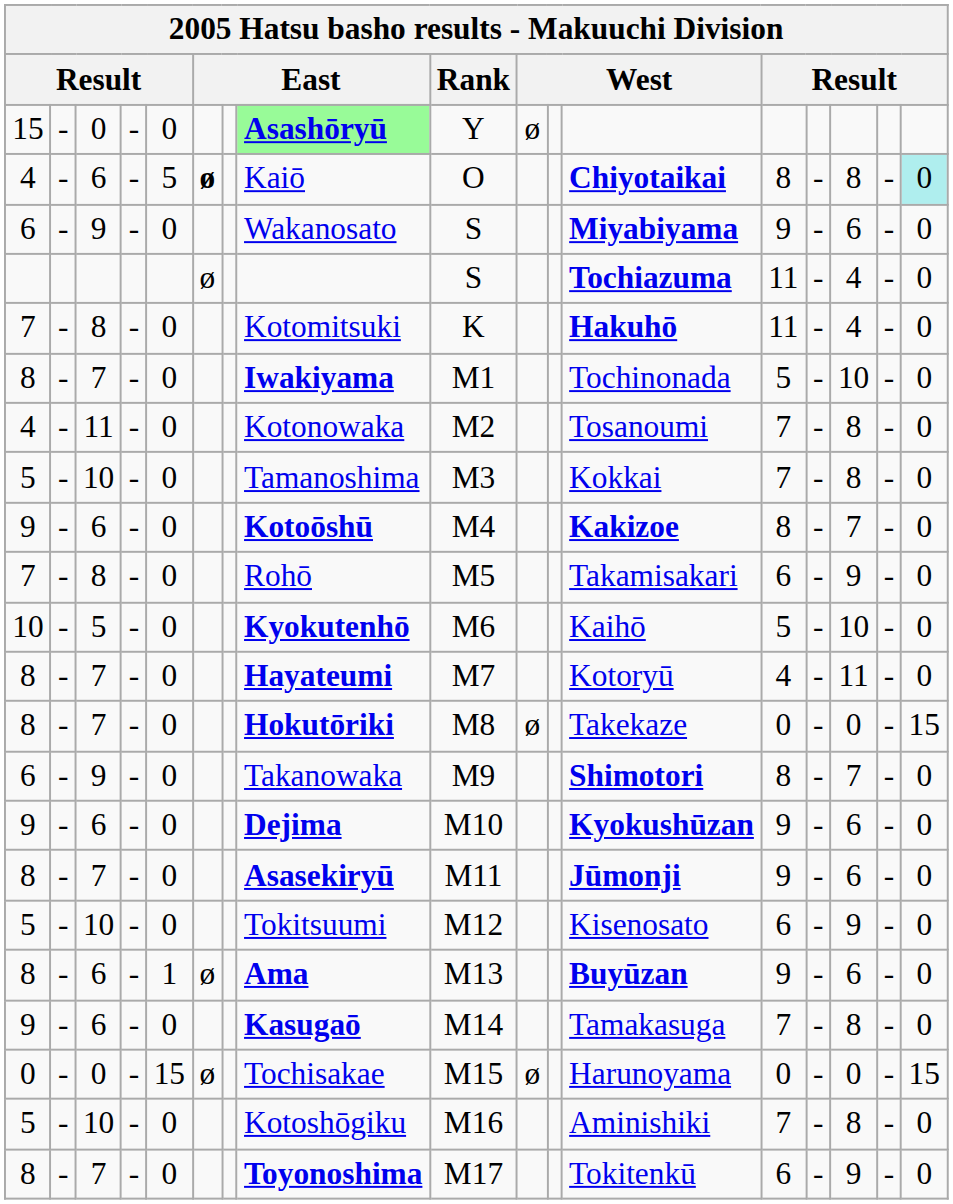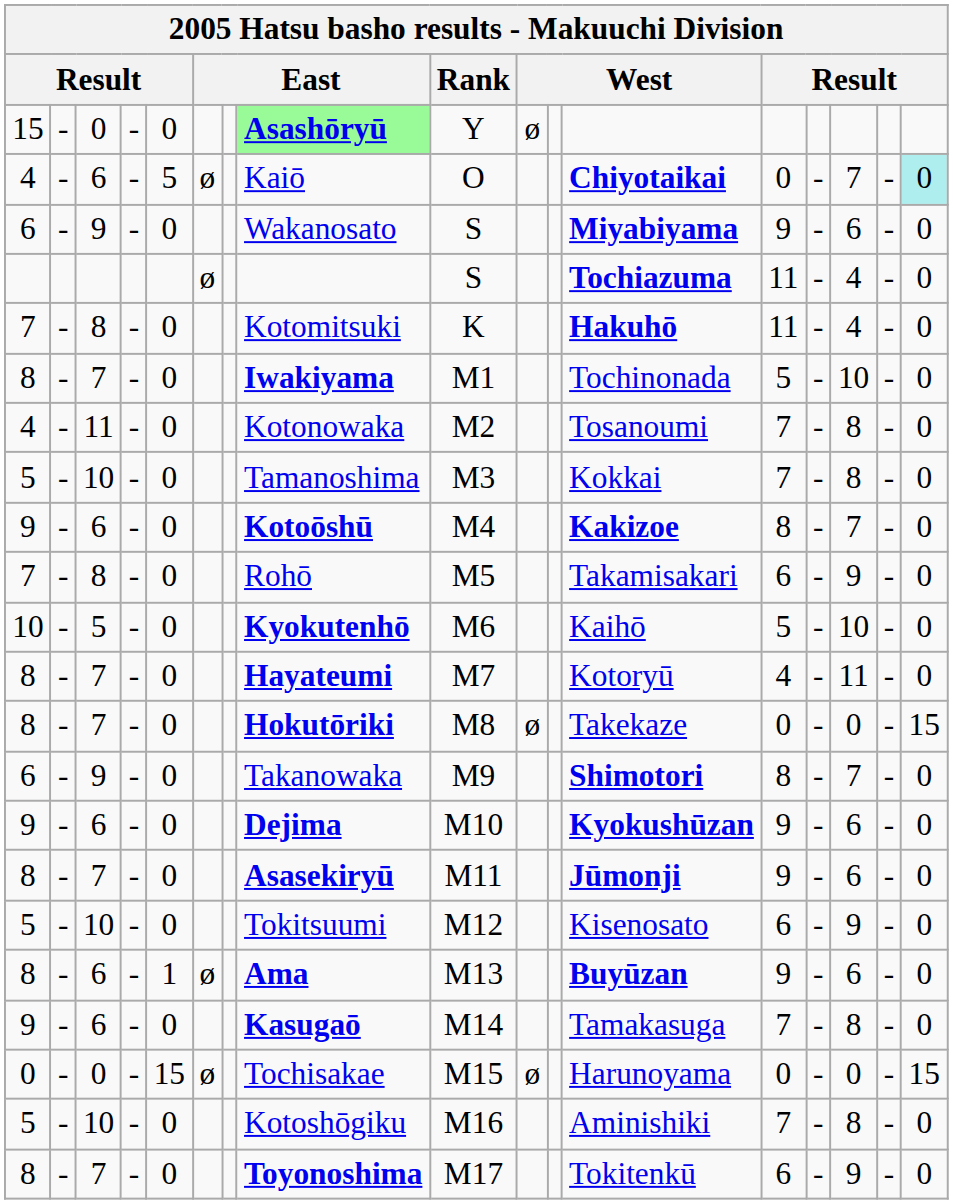 <table class="wikitable">
 <tr>
 <th colspan="17">2005 Hatsu basho results - Makuuchi Division</th>
 </tr>
 <tr>
 <th colspan="5">Result</th>
 <th colspan="3">East</th>
 <th>Rank</th>
 <th colspan="3">West</th>
 <th colspan="5">Result</th>
 </tr>
 <tr>
 <td align=center>15</td>
 <td align=center>-</td>
 <td align=center>0</td>
 <td align=center>-</td>
 <td align=center>0</td>
 <td align=center></td>
 <td align=center></td>
 <td style="background: PaleGreen;"><strong><a href='#'>Asashōryū</a></strong></td>
 <td align=center>Y</td>
 <td align=center>ø</td>
 <td align=center></td>
 <td></td>
 <td align=center></td>
 <td align=center></td>
 <td align=center></td>
 <td align=center></td>
 <td align=center></td>
 </tr>
 <tr>
 <td align=center>4</td>
 <td align=center>-</td>
 <td align=center>6</td>
 <td align=center>-</td>
 <td align=center>5</td>
-<td align=center><strong>ø</strong></td>
+<td align=center>ø</td>
 <td align=center></td>
 <td><a href='#'>Kaiō</a></td>
 <td align=center>O</td>
 <td align=center></td>
 <td align=center></td>
 <td><strong><a href='#'>Chiyotaikai</a></strong></td>
-<td align=center>8</td>
+<td align=center>0</td>
 <td align=center>-</td>
-<td align=center>8</td>
+<td align=center>7</td>
 <td align=center>-</td>
 <td align=center style="background: paleturquoise;">0</td>
 </tr>
 <tr>
 <td align=center>6</td>
 <td align=center>-</td>
 <td align=center>9</td>
 <td align=center>-</td>
 <td align=center>0</td>
 <td align=center></td>
 <td align=center></td>
 <td><a href='#'>Wakanosato</a></td>
 <td align=center>S</td>
 <td align=center></td>
 <td align=center></td>
 <td><a href='#'><strong>Miyabiyama</strong></a></td>
 <td align=center>9</td>
 <td align=center>-</td>
 <td align=center>6</td>
 <td align=center>-</td>
 <td align=center>0</td>
 </tr>
 <tr>
 <td align=center></td>
 <td align=center></td>
 <td align=center></td>
 <td align=center></td>
 <td align=center></td>
 <td align=center>ø</td>
 <td align=center></td>
 <td></td>
 <td align=center>S</td>
 <td align=center></td>
 <td align=center></td>
 <td><strong><a href='#'>Tochiazuma</a></strong></td>
 <td align=center>11</td>
 <td align=center>-</td>
 <td align=center>4</td>
 <td align=center>-</td>
 <td align=center>0</td>
 </tr>
 <tr>
 <td align=center>7</td>
 <td align=center>-</td>
 <td align=center>8</td>
 <td align=center>-</td>
 <td align=center>0</td>
 <td align=center></td>
 <td align=center></td>
 <td><a href='#'>Kotomitsuki</a></td>
 <td align=center>K</td>
 <td align=center></td>
 <td align=center></td>
 <td><strong><a href='#'>Hakuhō</a></strong></td>
 <td align=center>11</td>
 <td align=center>-</td>
 <td align=center>4</td>
 <td align=center>-</td>
 <td align=center>0</td>
 </tr>
 <tr>
 <td align=center>8</td>
 <td align=center>-</td>
 <td align=center>7</td>
 <td align=center>-</td>
 <td align=center>0</td>
 <td align=center></td>
 <td align=center></td>
 <td><a href='#'><strong>Iwakiyama</strong></a></td>
 <td align=center>M1</td>
 <td align=center></td>
 <td align=center></td>
 <td><a href='#'>Tochinonada</a></td>
 <td align=center>5</td>
 <td align=center>-</td>
 <td align=center>10</td>
 <td align=center>-</td>
 <td align=center>0</td>
 </tr>
 <tr>
 <td align=center>4</td>
 <td align=center>-</td>
 <td align=center>11</td>
 <td align=center>-</td>
 <td align=center>0</td>
 <td align=center></td>
 <td align=center></td>
 <td><a href='#'>Kotonowaka</a></td>
 <td align=center>M2</td>
 <td align=center></td>
 <td align=center></td>
 <td><a href='#'>Tosanoumi</a></td>
 <td align=center>7</td>
 <td align=center>-</td>
 <td align=center>8</td>
 <td align=center>-</td>
 <td align=center>0</td>
 </tr>
 <tr>
 <td align=center>5</td>
 <td align=center>-</td>
 <td align=center>10</td>
 <td align=center>-</td>
 <td align=center>0</td>
 <td align=center></td>
 <td align=center></td>
 <td><a href='#'>Tamanoshima</a></td>
 <td align=center>M3</td>
 <td align=center></td>
 <td align=center></td>
 <td><a href='#'>Kokkai</a></td>
 <td align=center>7</td>
 <td align=center>-</td>
 <td align=center>8</td>
 <td align=center>-</td>
 <td align=center>0</td>
 </tr>
 <tr>
 <td align=center>9</td>
 <td align=center>-</td>
 <td align=center>6</td>
 <td align=center>-</td>
 <td align=center>0</td>
 <td align=center></td>
 <td align=center></td>
 <td><strong><a href='#'>Kotoōshū</a></strong></td>
 <td align=center>M4</td>
 <td align=center></td>
 <td align=center></td>
 <td><a href='#'><strong>Kakizoe</strong></a></td>
 <td align=center>8</td>
 <td align=center>-</td>
 <td align=center>7</td>
 <td align=center>-</td>
 <td align=center>0</td>
 </tr>
 <tr>
 <td align=center>7</td>
 <td align=center>-</td>
 <td align=center>8</td>
 <td align=center>-</td>
 <td align=center>0</td>
 <td align=center></td>
 <td align=center></td>
 <td><a href='#'>Rohō</a></td>
 <td align=center>M5</td>
 <td align=center></td>
 <td align=center></td>
 <td><a href='#'>Takamisakari</a></td>
 <td align=center>6</td>
 <td align=center>-</td>
 <td align=center>9</td>
 <td align=center>-</td>
 <td align=center>0</td>
 </tr>
 <tr>
 <td align=center>10</td>
 <td align=center>-</td>
 <td align=center>5</td>
 <td align=center>-</td>
 <td align=center>0</td>
 <td align=center></td>
 <td align=center></td>
 <td><a href='#'><strong>Kyokutenhō</strong></a></td>
 <td align=center>M6</td>
 <td align=center></td>
 <td align=center></td>
 <td><a href='#'>Kaihō</a></td>
 <td align=center>5</td>
 <td align=center>-</td>
 <td align=center>10</td>
 <td align=center>-</td>
 <td align=center>0</td>
 </tr>
 <tr>
 <td align=center>8</td>
 <td align=center>-</td>
 <td align=center>7</td>
 <td align=center>-</td>
 <td align=center>0</td>
 <td align=center></td>
 <td align=center></td>
 <td><a href='#'><strong>Hayateumi</strong></a></td>
 <td align=center>M7</td>
 <td align=center></td>
 <td align=center></td>
 <td><a href='#'>Kotoryū</a></td>
 <td align=center>4</td>
 <td align=center>-</td>
 <td align=center>11</td>
 <td align=center>-</td>
 <td align=center>0</td>
 </tr>
 <tr>
 <td align=center>8</td>
 <td align=center>-</td>
 <td align=center>7</td>
 <td align=center>-</td>
 <td align=center>0</td>
 <td align=center></td>
 <td align=center></td>
 <td><a href='#'><strong>Hokutōriki</strong></a></td>
 <td align=center>M8</td>
 <td align=center>ø</td>
 <td align=center></td>
 <td><a href='#'>Takekaze</a></td>
 <td align=center>0</td>
 <td align=center>-</td>
 <td align=center>0</td>
 <td align=center>-</td>
 <td align=center>15</td>
 </tr>
 <tr>
 <td align=center>6</td>
 <td align=center>-</td>
 <td align=center>9</td>
 <td align=center>-</td>
 <td align=center>0</td>
 <td align=center></td>
 <td align=center></td>
 <td><a href='#'>Takanowaka</a></td>
 <td align=center>M9</td>
 <td align=center></td>
 <td align=center></td>
 <td><a href='#'><strong>Shimotori</strong></a></td>
 <td align=center>8</td>
 <td align=center>-</td>
 <td align=center>7</td>
 <td align=center>-</td>
 <td align=center>0</td>
 </tr>
 <tr>
 <td align=center>9</td>
 <td align=center>-</td>
 <td align=center>6</td>
 <td align=center>-</td>
 <td align=center>0</td>
 <td align=center></td>
 <td align=center></td>
 <td><a href='#'><strong>Dejima</strong></a></td>
 <td align=center>M10</td>
 <td align=center></td>
 <td align=center></td>
 <td><a href='#'><strong>Kyokushūzan</strong></a></td>
 <td align=center>9</td>
 <td align=center>-</td>
 <td align=center>6</td>
 <td align=center>-</td>
 <td align=center>0</td>
 </tr>
 <tr>
 <td align=center>8</td>
 <td align=center>-</td>
 <td align=center>7</td>
 <td align=center>-</td>
 <td align=center>0</td>
 <td align=center></td>
 <td align=center></td>
 <td><a href='#'><strong>Asasekiryū</strong></a></td>
 <td align=center>M11</td>
 <td align=center></td>
 <td align=center></td>
 <td><a href='#'><strong>Jūmonji</strong></a></td>
 <td align=center>9</td>
 <td align=center>-</td>
 <td align=center>6</td>
 <td align=center>-</td>
 <td align=center>0</td>
 </tr>
 <tr>
 <td align=center>5</td>
 <td align=center>-</td>
 <td align=center>10</td>
 <td align=center>-</td>
 <td align=center>0</td>
 <td align=center></td>
 <td align=center></td>
 <td><a href='#'>Tokitsuumi</a></td>
 <td align=center>M12</td>
 <td align=center></td>
 <td align=center></td>
 <td><a href='#'>Kisenosato</a></td>
 <td align=center>6</td>
 <td align=center>-</td>
 <td align=center>9</td>
 <td align=center>-</td>
 <td align=center>0</td>
 </tr>
 <tr>
 <td align=center>8</td>
 <td align=center>-</td>
 <td align=center>6</td>
 <td align=center>-</td>
 <td align=center>1</td>
 <td align=center>ø</td>
 <td align=center></td>
 <td><strong><a href='#'>Ama</a></strong></td>
 <td align=center>M13</td>
 <td align=center></td>
 <td align=center></td>
 <td><a href='#'><strong>Buyūzan</strong></a></td>
 <td align=center>9</td>
 <td align=center>-</td>
 <td align=center>6</td>
 <td align=center>-</td>
 <td align=center>0</td>
 </tr>
 <tr>
 <td align=center>9</td>
 <td align=center>-</td>
 <td align=center>6</td>
 <td align=center>-</td>
 <td align=center>0</td>
 <td align=center></td>
 <td align=center></td>
 <td><a href='#'><strong>Kasugaō</strong></a></td>
 <td align=center>M14</td>
 <td align=center></td>
 <td align=center></td>
 <td><a href='#'>Tamakasuga</a></td>
 <td align=center>7</td>
 <td align=center>-</td>
 <td align=center>8</td>
 <td align=center>-</td>
 <td align=center>0</td>
 </tr>
 <tr>
 <td align=center>0</td>
 <td align=center>-</td>
 <td align=center>0</td>
 <td align=center>-</td>
 <td align=center>15</td>
 <td align=center>ø</td>
 <td align=center></td>
 <td><a href='#'>Tochisakae</a></td>
 <td align=center>M15</td>
 <td align=center>ø</td>
 <td align=center></td>
 <td><a href='#'>Harunoyama</a></td>
 <td align=center>0</td>
 <td align=center>-</td>
 <td align=center>0</td>
 <td align=center>-</td>
 <td align=center>15</td>
 </tr>
 <tr>
 <td align=center>5</td>
 <td align=center>-</td>
 <td align=center>10</td>
 <td align=center>-</td>
 <td align=center>0</td>
 <td align=center></td>
 <td align=center></td>
 <td><a href='#'>Kotoshōgiku</a></td>
 <td align=center>M16</td>
 <td align=center></td>
 <td align=center></td>
 <td><a href='#'>Aminishiki</a></td>
 <td align=center>7</td>
 <td align=center>-</td>
 <td align=center>8</td>
 <td align=center>-</td>
 <td align=center>0</td>
 </tr>
 <tr>
 <td align=center>8</td>
 <td align=center>-</td>
 <td align=center>7</td>
 <td align=center>-</td>
 <td align=center>0</td>
 <td align=center></td>
 <td align=center></td>
 <td><a href='#'><strong>Toyonoshima</strong></a></td>
 <td align=center>M17</td>
 <td align=center></td>
 <td align=center></td>
 <td><a href='#'>Tokitenkū</a></td>
 <td align=center>6</td>
 <td align=center>-</td>
 <td align=center>9</td>
 <td align=center>-</td>
 <td align=center>0</td>
 </tr>
 </table>
